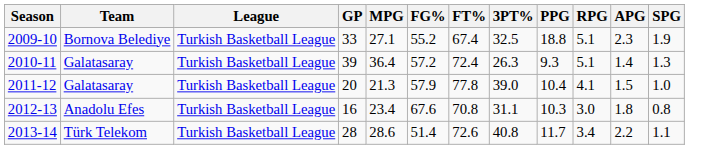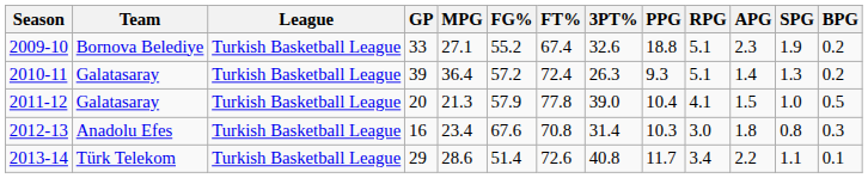 <table class="wikitable sortable">
 <tr>
 <th>Season</th>
 <th>Team</th>
 <th>League</th>
 <th>GP</th>
 <th>MPG</th>
 <th>FG%</th>
 <th>FT%</th>
 <th>3PT%</th>
 <th>PPG</th>
 <th>RPG</th>
 <th>APG</th>
 <th>SPG</th>
+<th>BPG</th>
 </tr>
 <tr>
 <td><a href='#'>2009-10</a></td>
 <td><a href='#'>Bornova Belediye</a></td>
 <td><a href='#'>Turkish Basketball League</a></td>
 <td>33</td>
 <td>27.1</td>
 <td>55.2</td>
 <td>67.4</td>
-<td>32.5</td>
+<td>32.6</td>
 <td>18.8</td>
 <td>5.1</td>
 <td>2.3</td>
 <td>1.9</td>
+<td>0.2</td>
 </tr>
 <tr>
 <td><a href='#'>2010-11</a></td>
 <td><a href='#'>Galatasaray</a></td>
 <td><a href='#'>Turkish Basketball League</a></td>
 <td>39</td>
 <td>36.4</td>
 <td>57.2</td>
 <td>72.4</td>
 <td>26.3</td>
 <td>9.3</td>
 <td>5.1</td>
 <td>1.4</td>
 <td>1.3</td>
+<td>0.2</td>
 </tr>
 <tr>
 <td><a href='#'>2011-12</a></td>
 <td><a href='#'>Galatasaray</a></td>
 <td><a href='#'>Turkish Basketball League</a></td>
 <td>20</td>
 <td>21.3</td>
 <td>57.9</td>
 <td>77.8</td>
 <td>39.0</td>
 <td>10.4</td>
 <td>4.1</td>
 <td>1.5</td>
 <td>1.0</td>
+<td>0.5</td>
 </tr>
 <tr>
 <td><a href='#'>2012-13</a></td>
 <td><a href='#'>Anadolu Efes</a></td>
 <td><a href='#'>Turkish Basketball League</a></td>
 <td>16</td>
 <td>23.4</td>
 <td>67.6</td>
 <td>70.8</td>
-<td>31.1</td>
+<td>31.4</td>
 <td>10.3</td>
 <td>3.0</td>
 <td>1.8</td>
 <td>0.8</td>
+<td>0.3</td>
 </tr>
 <tr>
 <td><a href='#'>2013-14</a></td>
 <td><a href='#'>Türk Telekom</a></td>
 <td><a href='#'>Turkish Basketball League</a></td>
-<td>28</td>
+<td>29</td>
 <td>28.6</td>
 <td>51.4</td>
 <td>72.6</td>
 <td>40.8</td>
 <td>11.7</td>
 <td>3.4</td>
 <td>2.2</td>
 <td>1.1</td>
+<td>0.1</td>
 </tr>
 </table>
